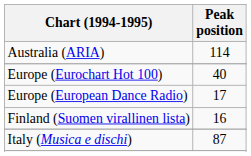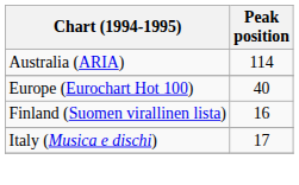 <table class="wikitable sortable plainrowheaders">
 <tr>
 <th>Chart (1994-1995)</th>
 <th>Peak<br>position</th>
 </tr>
 <tr>
 <td>Australia (<a href='#'>ARIA</a>)</td>
 <td style="text-align:center;">114</td>
 </tr>
 <tr>
 </tr>
 <tr>
 </tr>
 <tr>
 </tr>
 <tr>
 <td>Europe (<a href='#'>Eurochart Hot 100</a>)</td>
 <td style="text-align:center;">40</td>
 </tr>
 <tr>
-<td>Europe (<a href='#'>European Dance Radio</a>)</td>
-<td style="text-align:center;">17</td>
-</tr>
-<tr>
 <td align="left">Finland (<a href='#'>Suomen virallinen lista</a>)</td>
 <td align="center">16</td>
 </tr>
 <tr>
 </tr>
 <tr>
 <td>Italy (<em><a href='#'>Musica e dischi</a></em>)</td>
-<td style="text-align:center;">87</td>
+<td style="text-align:center;">17</td>
 </tr>
 <tr>
 </tr>
 <tr>
 </tr>
 </table>
